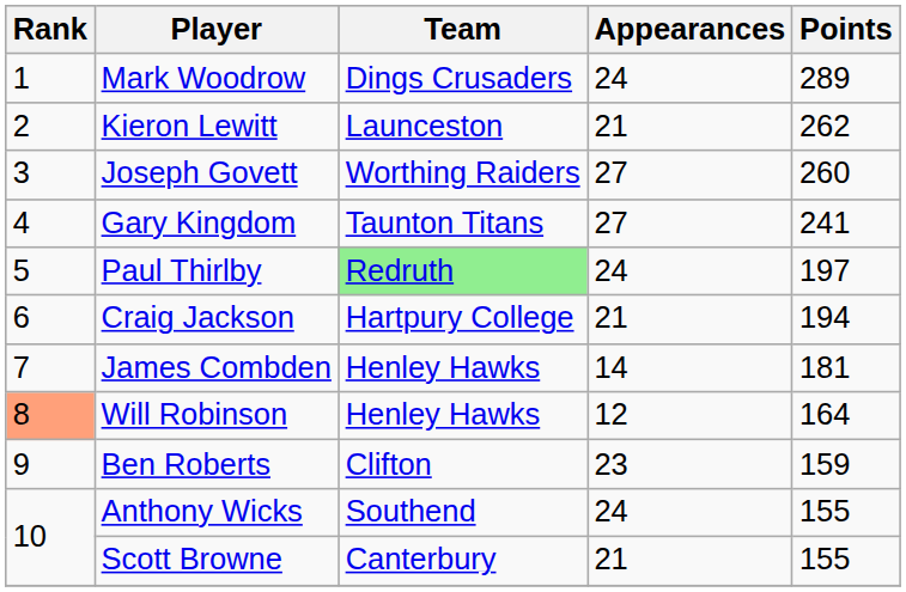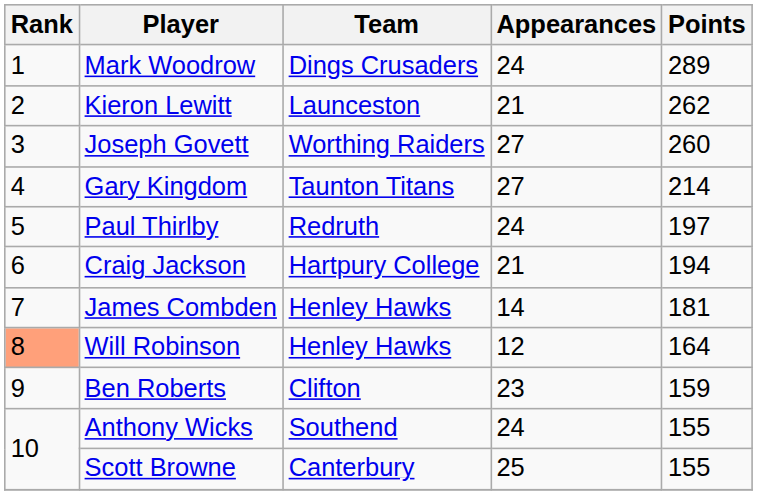 <table class="wikitable">
 <tr>
 <th>Rank</th>
 <th>Player</th>
 <th>Team</th>
 <th>Appearances</th>
 <th>Points</th>
 </tr>
 <tr>
 <td>1</td>
 <td> <a href='#'>Mark Woodrow</a></td>
 <td><a href='#'>Dings Crusaders</a></td>
 <td>24</td>
 <td>289</td>
 </tr>
 <tr>
 <td>2</td>
 <td> <a href='#'>Kieron Lewitt</a></td>
 <td><a href='#'>Launceston</a></td>
 <td>21</td>
 <td>262</td>
 </tr>
 <tr>
 <td>3</td>
 <td> <a href='#'>Joseph Govett</a></td>
 <td><a href='#'>Worthing Raiders</a></td>
 <td>27</td>
 <td>260</td>
 </tr>
 <tr>
 <td>4</td>
 <td> <a href='#'>Gary Kingdom</a></td>
 <td><a href='#'>Taunton Titans</a></td>
 <td>27</td>
-<td>241</td>
+<td>214</td>
 </tr>
 <tr>
 <td>5</td>
 <td> <a href='#'>Paul Thirlby</a></td>
-<td style="background: lightgreen;"><a href='#'>Redruth</a></td>
+<td><a href='#'>Redruth</a></td>
 <td>24</td>
 <td>197</td>
 </tr>
 <tr>
 <td>6</td>
 <td> <a href='#'>Craig Jackson</a></td>
 <td><a href='#'>Hartpury College</a></td>
 <td>21</td>
 <td>194</td>
 </tr>
 <tr>
 <td>7</td>
 <td> <a href='#'>James Combden</a></td>
 <td><a href='#'>Henley Hawks</a></td>
 <td>14</td>
 <td>181</td>
 </tr>
 <tr>
 <td style="background: lightsalmon;">8</td>
 <td> <a href='#'>Will Robinson</a></td>
 <td><a href='#'>Henley Hawks</a></td>
 <td>12</td>
 <td>164</td>
 </tr>
 <tr>
 <td>9</td>
 <td> <a href='#'>Ben Roberts</a></td>
 <td><a href='#'>Clifton</a></td>
 <td>23</td>
 <td>159</td>
 </tr>
 <tr>
 <td rowspan=2>10</td>
 <td> <a href='#'>Anthony Wicks</a></td>
 <td><a href='#'>Southend</a></td>
 <td>24</td>
 <td>155</td>
 </tr>
 <tr>
 <td> <a href='#'>Scott Browne</a></td>
 <td><a href='#'>Canterbury</a></td>
-<td>21</td>
+<td>25</td>
 <td>155</td>
 </tr>
 <tr>
 </tr>
 </table>
